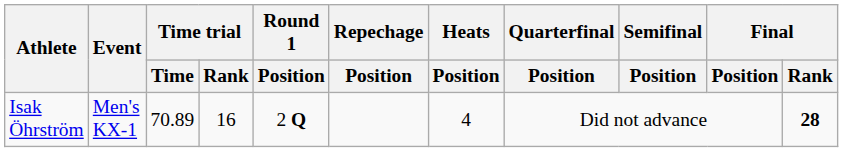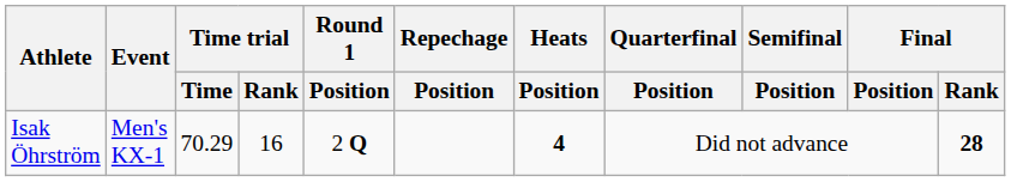 <table class=wikitable style=font-size:90%;text-align:center>
 <tr>
 <th rowspan=2>Athlete</th>
 <th rowspan=2>Event</th>
 <th colspan=2>Time trial</th>
 <th>Round 1</th>
 <th>Repechage</th>
 <th>Heats</th>
 <th>Quarterfinal</th>
 <th>Semifinal</th>
 <th colspan=2>Final</th>
 </tr>
 <tr style-font-size:95%>
 <th>Time</th>
 <th>Rank</th>
 <th>Position</th>
 <th>Position</th>
 <th>Position</th>
 <th>Position</th>
 <th>Position</th>
 <th>Position</th>
 <th>Rank</th>
 </tr>
 <tr>
 <td align=left><a href='#'>Isak Öhrström</a></td>
 <td align=left><a href='#'>Men's KX-1</a></td>
-<td>70.89</td>
+<td>70.29</td>
 <td>16</td>
 <td>2 <strong>Q</strong></td>
 <td></td>
-<td>4</td>
+<td><strong>4</strong></td>
 <td colspan=3>Did not advance</td>
 <td><strong>28</strong></td>
 </tr>
 </table>
